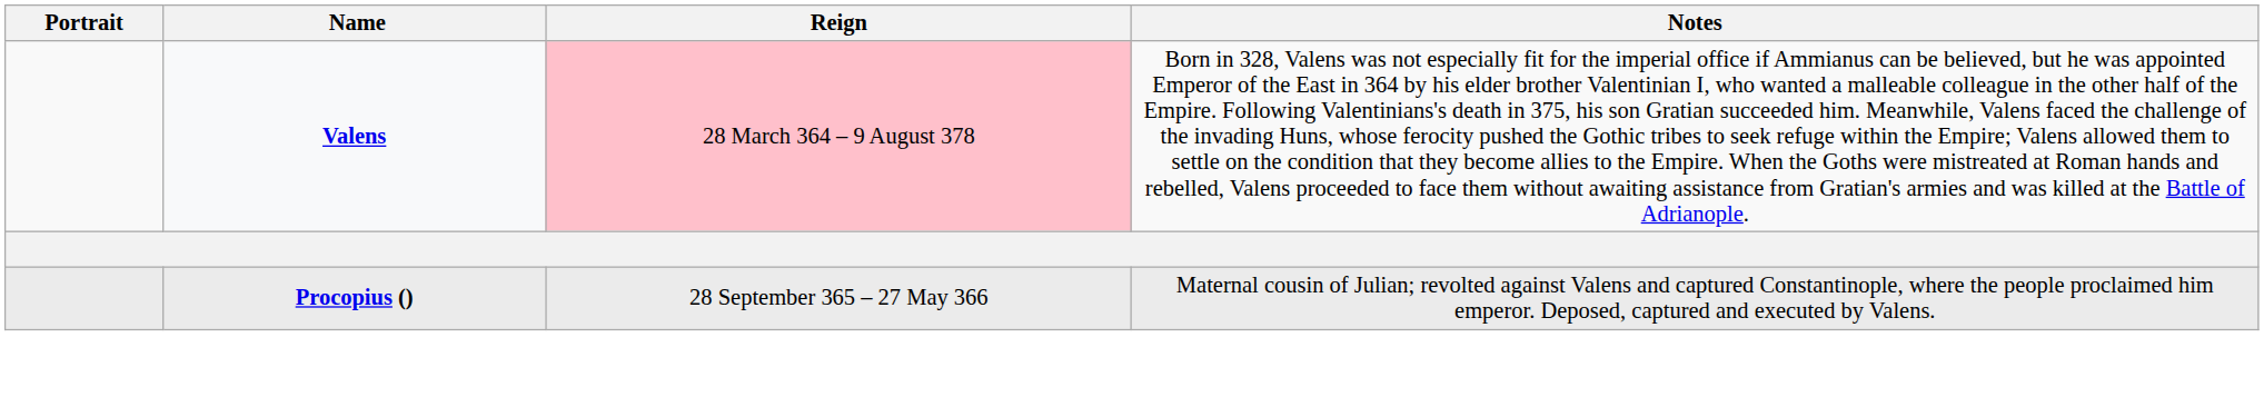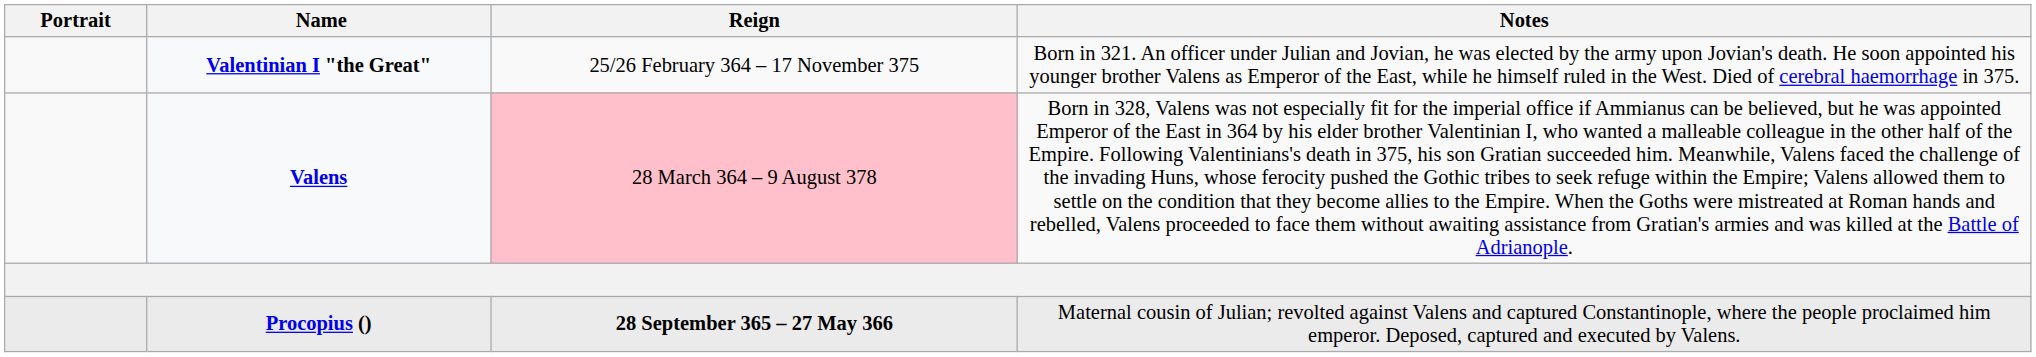 <table class="wikitable plainrowheaders" style="width:100%; text-align:center">
 <tr>
 <th scope=col width="7%">Portrait</th>
 <th scope=col width="17%"> Name</th>
 <th scope=col width="26%">Reign</th>
 <th scope=col width="50%">Notes</th>
+</tr>
+<tr>
+<td></td>
+<th scope=row style="text-align:center; background:#F8F9FA"><strong><a href='#'>Valentinian I</a></strong> "the Great"<br></th>
+<td>25/26 February 364 – 17 November 375<br></td>
+<td>Born in 321. An officer under Julian and Jovian, he was elected by the army upon Jovian's death. He soon appointed his younger brother Valens as Emperor of the East, while he himself ruled in the West. Died of <a href='#'>cerebral haemorrhage</a> in 375.</td>
 </tr>
 <tr>
 <td></td>
 <th scope=row style="text-align:center; background:#F8F9FA"><strong><a href='#'>Valens</a></strong></th>
 <td style="background: pink;">28 March 364 – 9 August 378<br></td>
 <td>Born in 328, Valens was not especially fit for the imperial office if Ammianus can be believed, but he was appointed Emperor of the East in 364 by his elder brother Valentinian I, who wanted a malleable colleague in the other half of the Empire. Following Valentinians's death in 375, his son Gratian succeeded him. Meanwhile, Valens faced the challenge of the invading Huns, whose ferocity pushed the Gothic tribes to seek refuge within the Empire; Valens allowed them to settle on the condition that they become allies to the Empire. When the Goths were mistreated at Roman hands and rebelled, Valens proceeded to face them without awaiting assistance from Gratian's armies and was killed at the <a href='#'>Battle of Adrianople</a>.</td>
 </tr>
 <tr>
 <th colspan=4> </th>
 </tr>
 <tr>
 <td style="background:#EBEBEB"></td>
 <th scope=row style="text-align:center; background:#EBEBEB"><strong><a href='#'>Procopius</a></strong> ()</th>
-<td style="background:#EBEBEB">28 September 365 – 27 May 366<br></td>
+<td style="background:#EBEBEB"><strong>28 September 365 – 27 May 366<br></strong></td>
 <td style="background:#EBEBEB">Maternal cousin of Julian; revolted against Valens and captured Constantinople, where the people proclaimed him emperor. Deposed, captured and executed by Valens.</td>
 </tr>
 </table>
